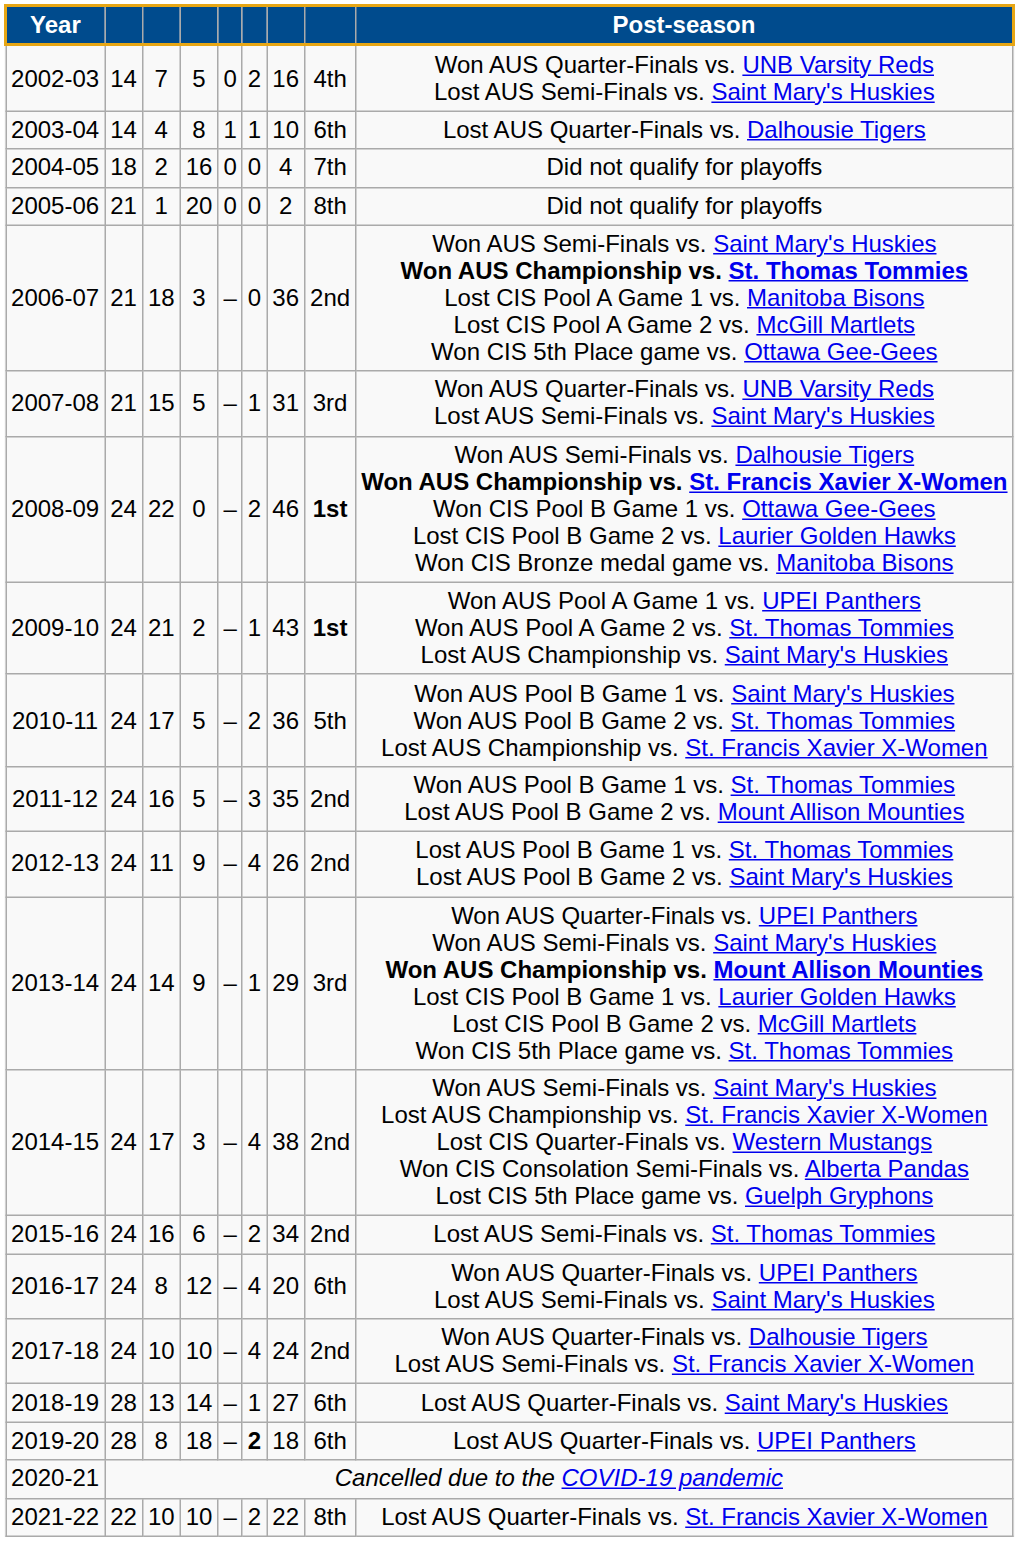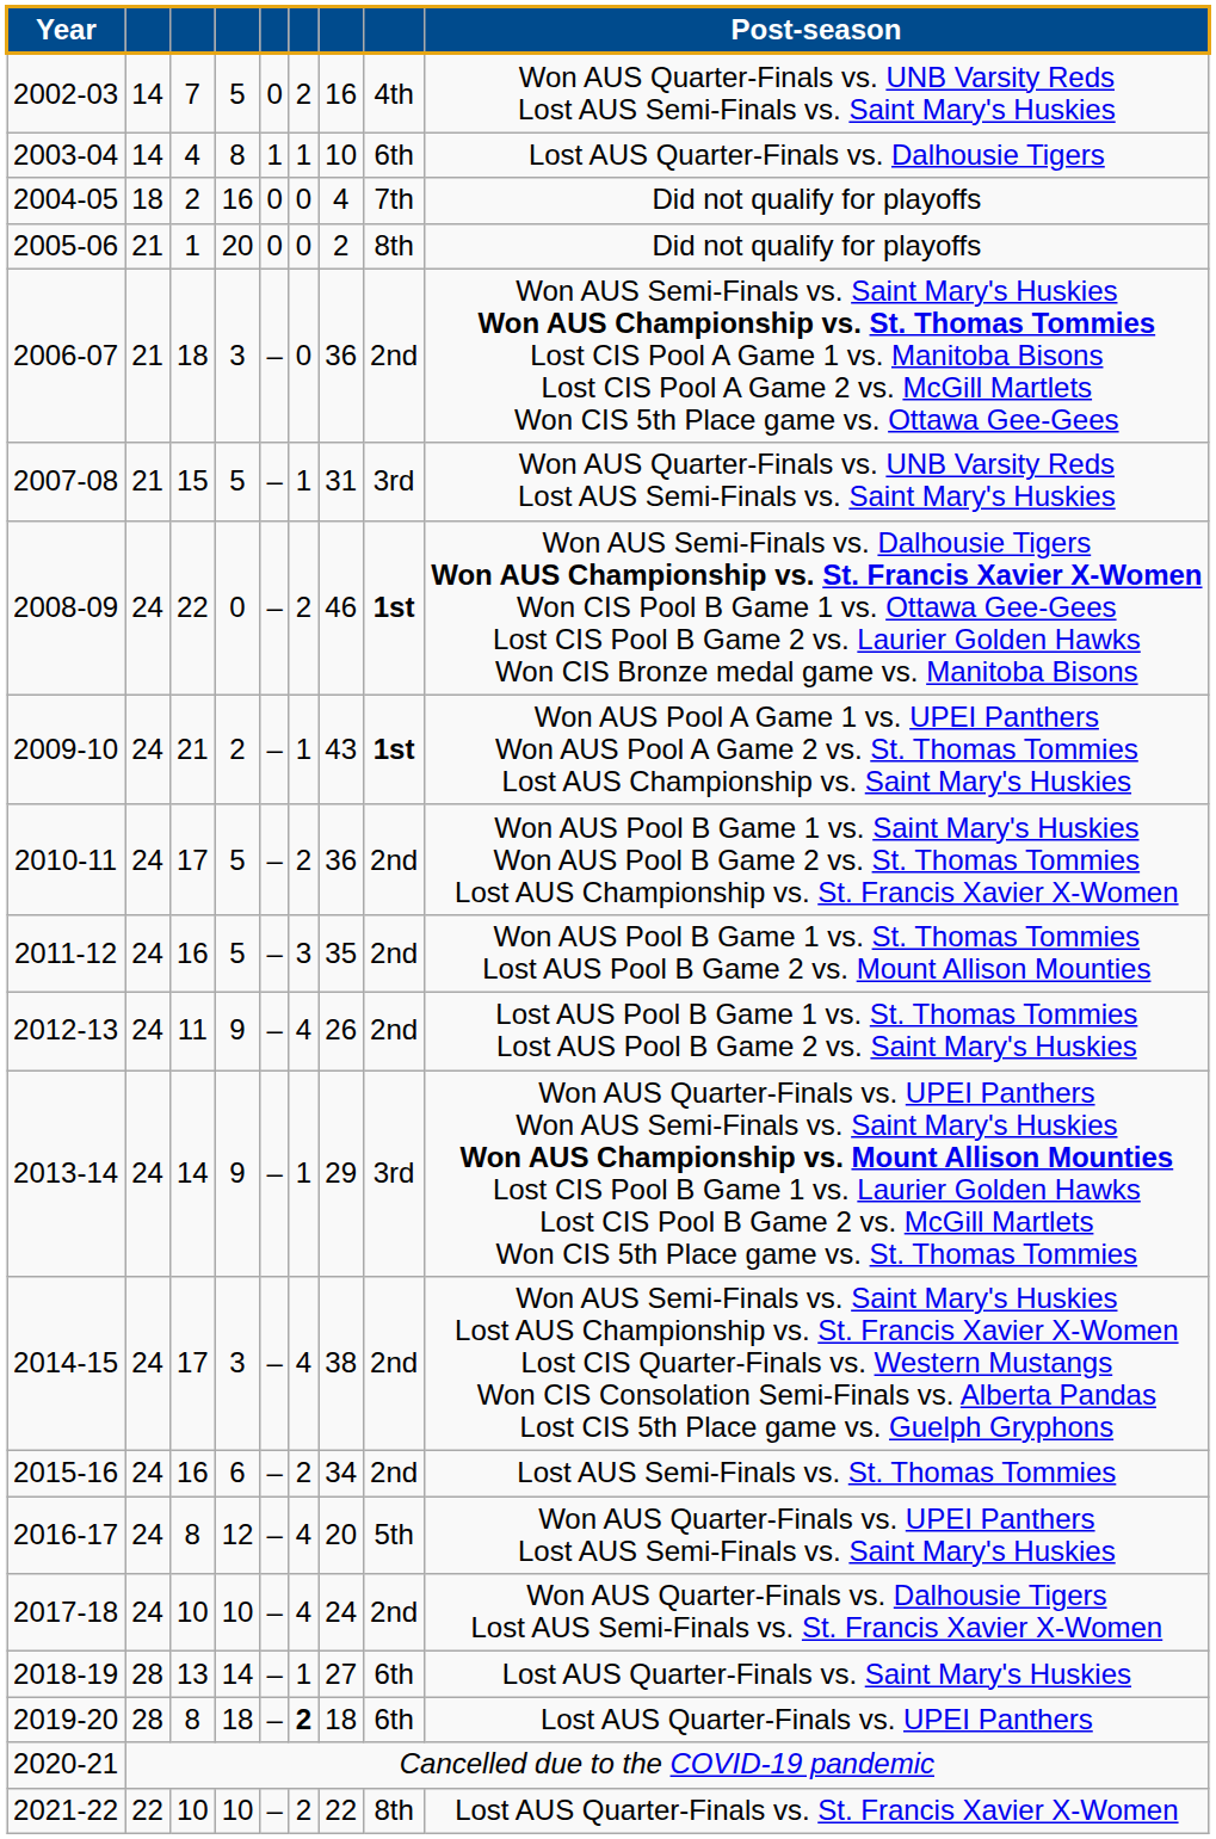 <table class="wikitable" style="text-align:center">
 <tr align="center"  style="background:#004B8D;color:#FFFFFF;border: 2px solid #E7A614;">
 <td><strong>Year</strong></td>
 <td><strong></strong></td>
 <td><strong></strong></td>
 <td><strong></strong></td>
 <td><strong></strong></td>
 <td><strong></strong></td>
 <td><strong></strong></td>
 <td><strong></strong></td>
 <td><strong>Post-season</strong></td>
 </tr>
 <tr align="center" bgcolor="">
 <td>2002-03</td>
 <td>14</td>
 <td>7</td>
 <td>5</td>
 <td>0</td>
 <td>2</td>
 <td>16</td>
 <td>4th</td>
 <td>Won AUS Quarter-Finals  vs. <a href='#'>UNB Varsity Reds</a><br>Lost AUS Semi-Finals  vs. <a href='#'>Saint Mary's Huskies</a></td>
 </tr>
 <tr align="center" bgcolor="">
 <td>2003-04</td>
 <td>14</td>
 <td>4</td>
 <td>8</td>
 <td>1</td>
 <td>1</td>
 <td>10</td>
 <td>6th</td>
 <td>Lost AUS Quarter-Finals  vs. <a href='#'>Dalhousie Tigers</a></td>
 </tr>
 <tr align="center" bgcolor="">
 <td>2004-05</td>
 <td>18</td>
 <td>2</td>
 <td>16</td>
 <td>0</td>
 <td>0</td>
 <td>4</td>
 <td>7th</td>
 <td>Did not qualify for playoffs</td>
 </tr>
 <tr align="center" bgcolor="">
 <td>2005-06</td>
 <td>21</td>
 <td>1</td>
 <td>20</td>
 <td>0</td>
 <td>0</td>
 <td>2</td>
 <td>8th</td>
 <td>Did not qualify for playoffs</td>
 </tr>
 <tr align="center" bgcolor="">
 <td>2006-07</td>
 <td>21</td>
 <td>18</td>
 <td>3</td>
 <td>–</td>
 <td>0</td>
 <td>36</td>
 <td>2nd</td>
 <td>Won AUS Semi-Finals  vs. <a href='#'>Saint Mary's Huskies</a><br><strong>Won AUS Championship  vs. <a href='#'>St. Thomas Tommies</a></strong><br>Lost CIS Pool A Game 1  vs. <a href='#'>Manitoba Bisons</a><br>Lost CIS Pool A Game 2  vs. <a href='#'>McGill Martlets</a><br>Won CIS 5th Place game  vs. <a href='#'>Ottawa Gee-Gees</a></td>
 </tr>
 <tr align="center" bgcolor="">
 <td>2007-08</td>
 <td>21</td>
 <td>15</td>
 <td>5</td>
 <td>–</td>
 <td>1</td>
 <td>31</td>
 <td>3rd</td>
 <td>Won AUS Quarter-Finals  vs. <a href='#'>UNB Varsity Reds</a><br>Lost AUS Semi-Finals  vs. <a href='#'>Saint Mary's Huskies</a></td>
 </tr>
 <tr align="center" bgcolor="">
 <td>2008-09</td>
 <td>24</td>
 <td>22</td>
 <td>0</td>
 <td>–</td>
 <td>2</td>
 <td>46</td>
 <td><strong>1st</strong></td>
 <td>Won AUS Semi-Finals  vs. <a href='#'>Dalhousie Tigers</a><br><strong>Won AUS Championship  vs. <a href='#'>St. Francis Xavier X-Women</a></strong><br>Won CIS Pool B Game 1  vs. <a href='#'>Ottawa Gee-Gees</a><br>Lost CIS Pool B Game 2  vs. <a href='#'>Laurier Golden Hawks</a><br>Won CIS Bronze medal game  vs. <a href='#'>Manitoba Bisons</a></td>
 </tr>
 <tr align="center" bgcolor="">
 <td>2009-10</td>
 <td>24</td>
 <td>21</td>
 <td>2</td>
 <td>–</td>
 <td>1</td>
 <td>43</td>
 <td><strong>1st</strong></td>
 <td>Won AUS Pool A Game 1  vs. <a href='#'>UPEI Panthers</a><br>Won AUS Pool A Game 2  vs. <a href='#'>St. Thomas Tommies</a><br>Lost AUS Championship  vs. <a href='#'>Saint Mary's Huskies</a></td>
 </tr>
 <tr align="center" bgcolor="">
 <td>2010-11</td>
 <td>24</td>
 <td>17</td>
 <td>5</td>
 <td>–</td>
 <td>2</td>
 <td>36</td>
-<td>5th</td>
+<td>2nd</td>
 <td>Won AUS Pool B Game 1  vs. <a href='#'>Saint Mary's Huskies</a><br>Won AUS Pool B Game 2  vs. <a href='#'>St. Thomas Tommies</a><br>Lost AUS Championship  vs. <a href='#'>St. Francis Xavier X-Women</a></td>
 </tr>
 <tr align="center" bgcolor="">
 <td>2011-12</td>
 <td>24</td>
 <td>16</td>
 <td>5</td>
 <td>–</td>
 <td>3</td>
 <td>35</td>
 <td>2nd</td>
 <td>Won AUS Pool B Game 1  vs. <a href='#'>St. Thomas Tommies</a><br>Lost AUS Pool B Game 2  vs. <a href='#'>Mount Allison Mounties</a></td>
 </tr>
 <tr align="center" bgcolor="">
 <td>2012-13</td>
 <td>24</td>
 <td>11</td>
 <td>9</td>
 <td>–</td>
 <td>4</td>
 <td>26</td>
 <td>2nd</td>
 <td>Lost AUS Pool B Game 1  vs. <a href='#'>St. Thomas Tommies</a><br>Lost AUS Pool B Game 2  vs. <a href='#'>Saint Mary's Huskies</a></td>
 </tr>
 <tr align="center" bgcolor="">
 <td>2013-14</td>
 <td>24</td>
 <td>14</td>
 <td>9</td>
 <td>–</td>
 <td>1</td>
 <td>29</td>
 <td>3rd</td>
 <td>Won AUS Quarter-Finals  vs. <a href='#'>UPEI Panthers</a><br>Won AUS Semi-Finals  vs. <a href='#'>Saint Mary's Huskies</a><br><strong>Won AUS Championship  vs. <a href='#'>Mount Allison Mounties</a></strong><br>Lost CIS Pool B Game 1  vs. <a href='#'>Laurier Golden Hawks</a><br>Lost CIS Pool B Game 2  vs. <a href='#'>McGill Martlets</a><br>Won CIS 5th Place game  vs. <a href='#'>St. Thomas Tommies</a></td>
 </tr>
 <tr align="center" bgcolor="">
 <td>2014-15</td>
 <td>24</td>
 <td>17</td>
 <td>3</td>
 <td>–</td>
 <td>4</td>
 <td>38</td>
 <td>2nd</td>
 <td>Won AUS Semi-Finals  vs. <a href='#'>Saint Mary's Huskies</a><br>Lost AUS Championship  vs. <a href='#'>St. Francis Xavier X-Women</a><br>Lost CIS Quarter-Finals  vs. <a href='#'>Western Mustangs</a><br>Won CIS Consolation Semi-Finals  vs. <a href='#'>Alberta Pandas</a><br>Lost CIS 5th Place game  vs. <a href='#'>Guelph Gryphons</a></td>
 </tr>
 <tr align="center" bgcolor="">
 <td>2015-16</td>
 <td>24</td>
 <td>16</td>
 <td>6</td>
 <td>–</td>
 <td>2</td>
 <td>34</td>
 <td>2nd</td>
 <td>Lost AUS Semi-Finals  vs. <a href='#'>St. Thomas Tommies</a></td>
 </tr>
 <tr align="center" bgcolor="">
 <td>2016-17</td>
 <td>24</td>
 <td>8</td>
 <td>12</td>
 <td>–</td>
 <td>4</td>
 <td>20</td>
-<td>6th</td>
+<td>5th</td>
 <td>Won AUS Quarter-Finals  vs. <a href='#'>UPEI Panthers</a><br>Lost AUS Semi-Finals  vs. <a href='#'>Saint Mary's Huskies</a></td>
 </tr>
 <tr align="center" bgcolor="">
 <td>2017-18</td>
 <td>24</td>
 <td>10</td>
 <td>10</td>
 <td>–</td>
 <td>4</td>
 <td>24</td>
 <td>2nd</td>
 <td>Won AUS Quarter-Finals  vs. <a href='#'>Dalhousie Tigers</a><br>Lost AUS Semi-Finals  vs. <a href='#'>St. Francis Xavier X-Women</a></td>
 </tr>
 <tr align="center" bgcolor="">
 <td>2018-19</td>
 <td>28</td>
 <td>13</td>
 <td>14</td>
 <td>–</td>
 <td>1</td>
 <td>27</td>
 <td>6th</td>
 <td>Lost AUS Quarter-Finals  vs. <a href='#'>Saint Mary's Huskies</a></td>
 </tr>
 <tr align="center" bgcolor="">
 <td>2019-20</td>
 <td>28</td>
 <td>8</td>
 <td>18</td>
 <td>–</td>
 <td><strong>2</strong></td>
 <td>18</td>
 <td>6th</td>
 <td>Lost AUS Quarter-Finals  vs. <a href='#'>UPEI Panthers</a></td>
 </tr>
 <tr align="center" bgcolor="">
 <td>2020-21</td>
 <td align="center" colspan=8><em>Cancelled due to the <a href='#'>COVID-19 pandemic</a></em></td>
 </tr>
 <tr align="center" bgcolor="">
 <td>2021-22</td>
 <td>22</td>
 <td>10</td>
 <td>10</td>
 <td>–</td>
 <td>2</td>
 <td>22</td>
 <td>8th</td>
 <td>Lost AUS Quarter-Finals  vs. <a href='#'>St. Francis Xavier X-Women</a></td>
 </tr>
 </table>
